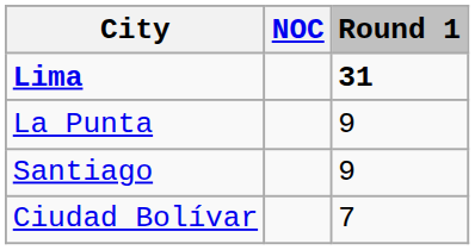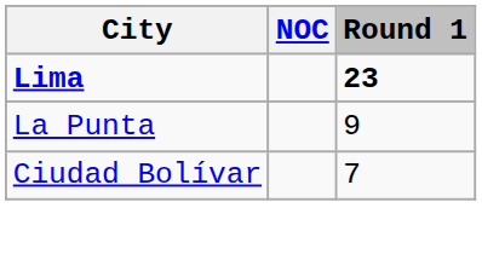 <table class="wikitable">
 <tr>
 <th>City</th>
 <th><a href='#'>NOC</a></th>
 <td style="background:silver;"><strong>Round 1</strong></td>
 </tr>
 <tr>
 <td><strong><a href='#'>Lima</a></strong></td>
 <td></td>
-<td><strong>31</strong></td>
+<td><strong>23</strong></td>
 </tr>
 <tr>
 <td><a href='#'>La Punta</a></td>
-<td></td>
-<td>9</td>
-</tr>
-<tr>
-<td><a href='#'>Santiago</a></td>
 <td></td>
 <td>9</td>
 </tr>
 <tr>
 <td><a href='#'>Ciudad Bolívar</a></td>
 <td></td>
 <td>7</td>
 </tr>
 </table>
